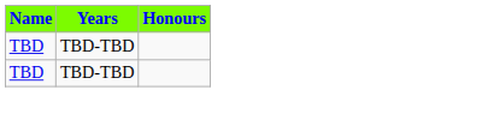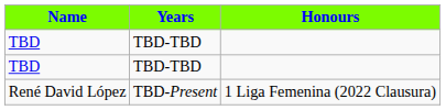 <table class="wikitable">
 <tr>
 <th style="color:Blue; background:#7CFC00;">Name</th>
 <th style="color:Blue; background:#7CFC00;">Years</th>
 <th style="color:Blue; background:#7CFC00;">Honours</th>
 </tr>
 <tr>
 <td> <a href='#'>TBD</a></td>
 <td>TBD-TBD</td>
 <td></td>
 </tr>
 <tr>
 <td> <a href='#'>TBD</a></td>
 <td>TBD-TBD</td>
 <td></td>
 </tr>
+<tr>
+<td> René David López</td>
+<td>TBD-<em>Present</em></td>
+<td>1 Liga Femenina (2022 Clausura)</td>
+</tr>
 </table>
